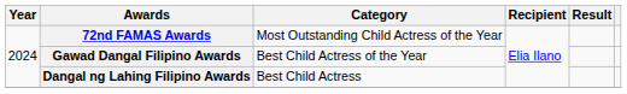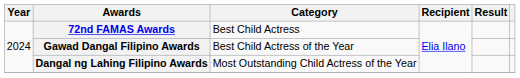 <table class="wikitable sortable plainrowheaders">
 <tr>
 <th>Year</th>
 <th>Awards</th>
 <th>Category</th>
 <th>Recipient</th>
 <th>Result</th>
 <th scope="col" class="unsortable"></th>
 </tr>
 <tr>
 <td rowspan="3">2024</td>
 <th scope="row"><a href='#'>72nd FAMAS Awards</a></th>
-<td>Most Outstanding Child Actress of the Year</td>
+<td>Best Child Actress</td>
 <td rowspan="3"><a href='#'>Elia Ilano</a></td>
 <td></td>
 <td></td>
 </tr>
 <tr>
 <th scope="row">Gawad Dangal Filipino Awards</th>
 <td>Best Child Actress of the Year</td>
 <td></td>
 <td></td>
 </tr>
 <tr>
 <th scope="row">Dangal ng Lahing Filipino Awards</th>
-<td>Best Child Actress</td>
+<td>Most Outstanding Child Actress of the Year</td>
 <td></td>
 <td></td>
 </tr>
 <tr>
 </tr>
 </table>
